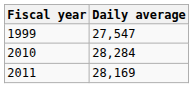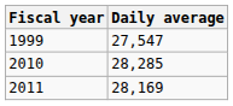 <table class="wikitable">
 <tr>
 <th>Fiscal year</th>
 <th>Daily average</th>
 </tr>
 <tr>
 <td>1999</td>
 <td>27,547</td>
 </tr>
 <tr>
 <td>2010</td>
-<td>28,284</td>
+<td>28,285</td>
 </tr>
 <tr>
 <td>2011</td>
 <td>28,169</td>
 </tr>
 </table>
